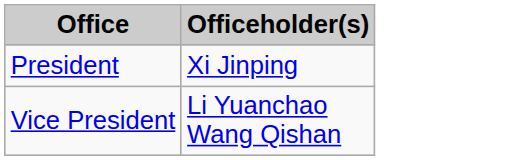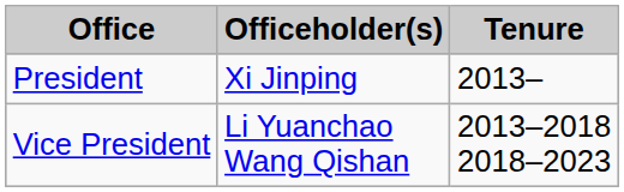 <table class="wikitable">
 <tr>
 <th style="background:#ccc;">Office</th>
 <th style="background:#ccc;">Officeholder(s)</th>
+<th style="background:#ccc;">Tenure</th>
 </tr>
 <tr>
 <td><a href='#'>President</a></td>
 <td><a href='#'>Xi Jinping</a></td>
+<td>2013–</td>
 </tr>
 <tr>
 <td><a href='#'>Vice President</a></td>
 <td><a href='#'>Li Yuanchao</a><br><a href='#'>Wang Qishan</a></td>
+<td>2013–2018<br>2018–2023</td>
 </tr>
 </table>
